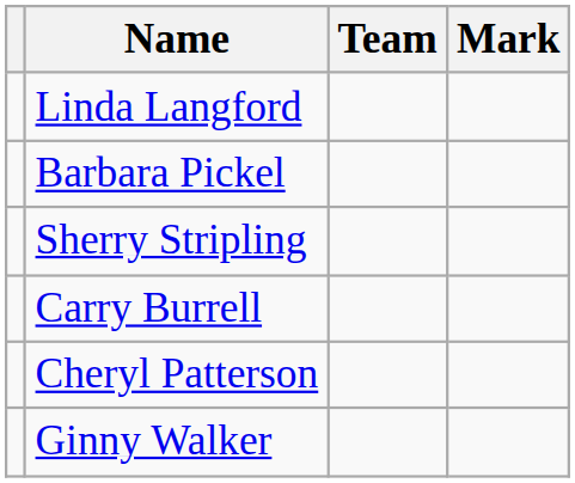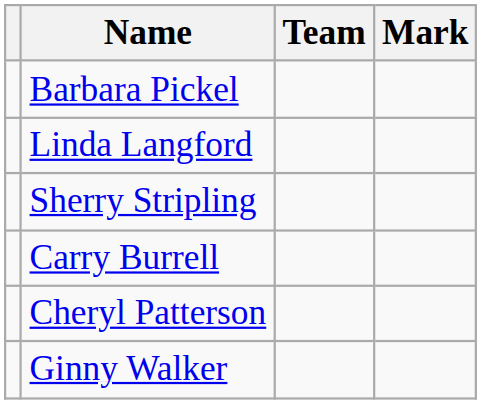 <table class=wikitable>
 <tr>
 <th></th>
 <th>Name</th>
 <th>Team</th>
 <th>Mark</th>
 </tr>
 <tr>
 <td></td>
-<td><a href='#'>Linda Langford</a></td>
+<td><a href='#'>Barbara Pickel</a></td>
 <td></td>
 <td></td>
 </tr>
 <tr>
 <td></td>
-<td><a href='#'>Barbara Pickel</a></td>
+<td><a href='#'>Linda Langford</a></td>
 <td></td>
 <td></td>
 </tr>
 <tr>
 <td></td>
 <td><a href='#'>Sherry Stripling</a></td>
 <td></td>
 <td></td>
 </tr>
 <tr>
 <td></td>
 <td><a href='#'>Carry Burrell</a></td>
 <td></td>
 <td></td>
 </tr>
 <tr>
 <td></td>
 <td><a href='#'>Cheryl Patterson</a></td>
 <td></td>
 <td></td>
 </tr>
 <tr>
 <td></td>
 <td><a href='#'>Ginny Walker</a></td>
 <td></td>
 <td></td>
 </tr>
 </table>
